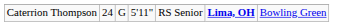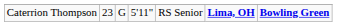 <table class="wikitable sortable sortable" style="text-align: center">
 <tr align=center>
 </tr>
 <tr>
 <td>Caterrion Thompson</td>
-<td>24</td>
+<td>23</td>
 <td>G</td>
 <td>5'11"</td>
 <td>RS Senior</td>
 <td><strong><a href='#'>Lima, OH</a></strong></td>
-<td><a href='#'>Bowling Green</a></td>
+<td><strong><a href='#'>Bowling Green</a></strong></td>
 </tr>
 </table>
